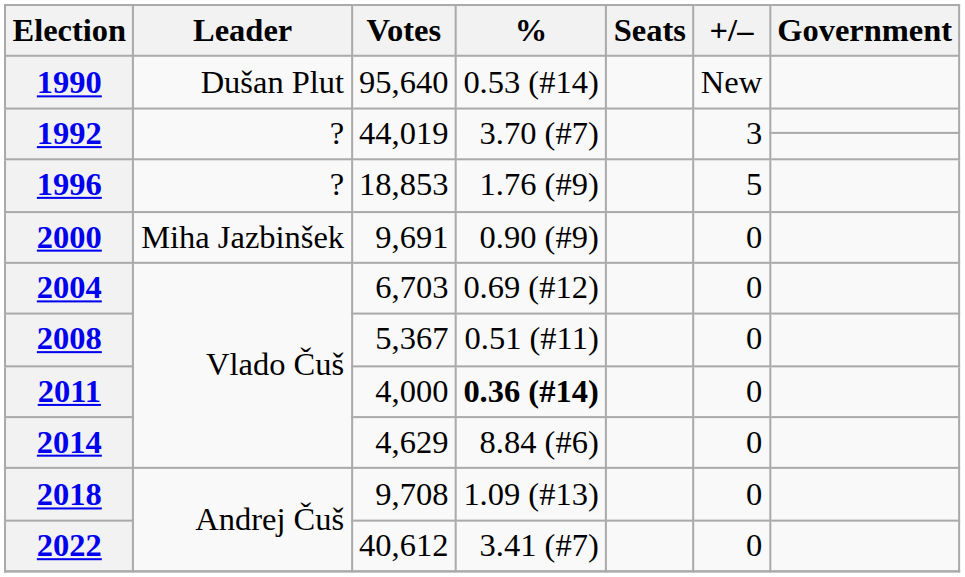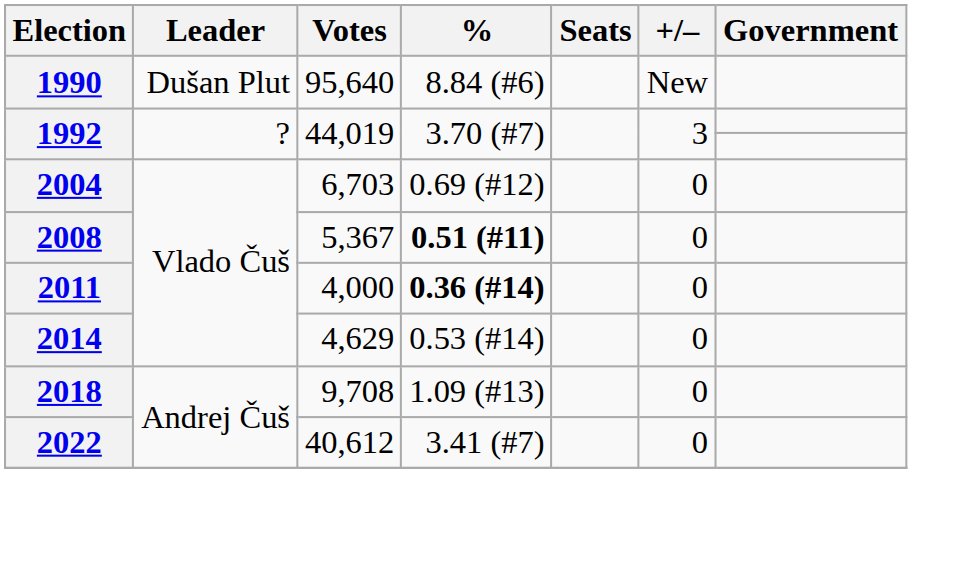 <table class=wikitable style="text-align: right;">
 <tr>
 <th>Election</th>
 <th>Leader</th>
 <th>Votes</th>
 <th>%</th>
 <th>Seats</th>
 <th>+/–</th>
 <th>Government</th>
 </tr>
 <tr>
 <th><a href='#'>1990</a></th>
 <td>Dušan Plut</td>
 <td>95,640</td>
-<td>0.53 (#14)</td>
+<td>8.84 (#6)</td>
 <td></td>
 <td>New</td>
 <td></td>
 </tr>
 <tr>
 <th rowspan=2><a href='#'>1992</a></th>
 <td rowspan=2>?</td>
 <td rowspan=2>44,019</td>
 <td rowspan=2>3.70 (#7)</td>
 <td rowspan=2></td>
 <td rowspan=2> 3</td>
 <td> </td>
 </tr>
 <tr>
 <td> </td>
 </tr>
 <tr>
-<th><a href='#'>1996</a></th>
-<td>?</td>
-<td>18,853</td>
-<td>1.76 (#9)</td>
-<td></td>
-<td> 5</td>
-<td></td>
-</tr>
-<tr>
-<th><a href='#'>2000</a></th>
-<td>Miha Jazbinšek</td>
-<td>9,691</td>
-<td>0.90 (#9)</td>
-<td></td>
-<td> 0</td>
-<td></td>
-</tr>
-<tr>
 <th><a href='#'>2004</a></th>
 <td rowspan=4>Vlado Čuš</td>
 <td>6,703</td>
 <td>0.69 (#12)</td>
 <td></td>
 <td> 0</td>
 <td></td>
 </tr>
 <tr>
 <th><a href='#'>2008</a></th>
 <td>5,367</td>
-<td>0.51 (#11)</td>
+<td><strong>0.51 (#11)</strong></td>
 <td></td>
 <td> 0</td>
 <td></td>
 </tr>
 <tr>
 <th><a href='#'>2011</a></th>
 <td>4,000</td>
 <td><strong>0.36 (#14)</strong></td>
 <td></td>
 <td> 0</td>
 <td></td>
 </tr>
 <tr>
 <th><a href='#'>2014</a></th>
 <td>4,629</td>
-<td>8.84 (#6)</td>
+<td>0.53 (#14)</td>
 <td></td>
 <td> 0</td>
 <td></td>
 </tr>
 <tr>
 <th><a href='#'>2018</a></th>
 <td rowspan=2>Andrej Čuš</td>
 <td>9,708</td>
 <td>1.09 (#13)</td>
 <td></td>
 <td> 0</td>
 <td></td>
 </tr>
 <tr>
 <th><a href='#'>2022</a></th>
 <td>40,612</td>
 <td>3.41 (#7)</td>
 <td></td>
 <td> 0</td>
 <td></td>
 </tr>
 <tr>
 </tr>
 </table>
